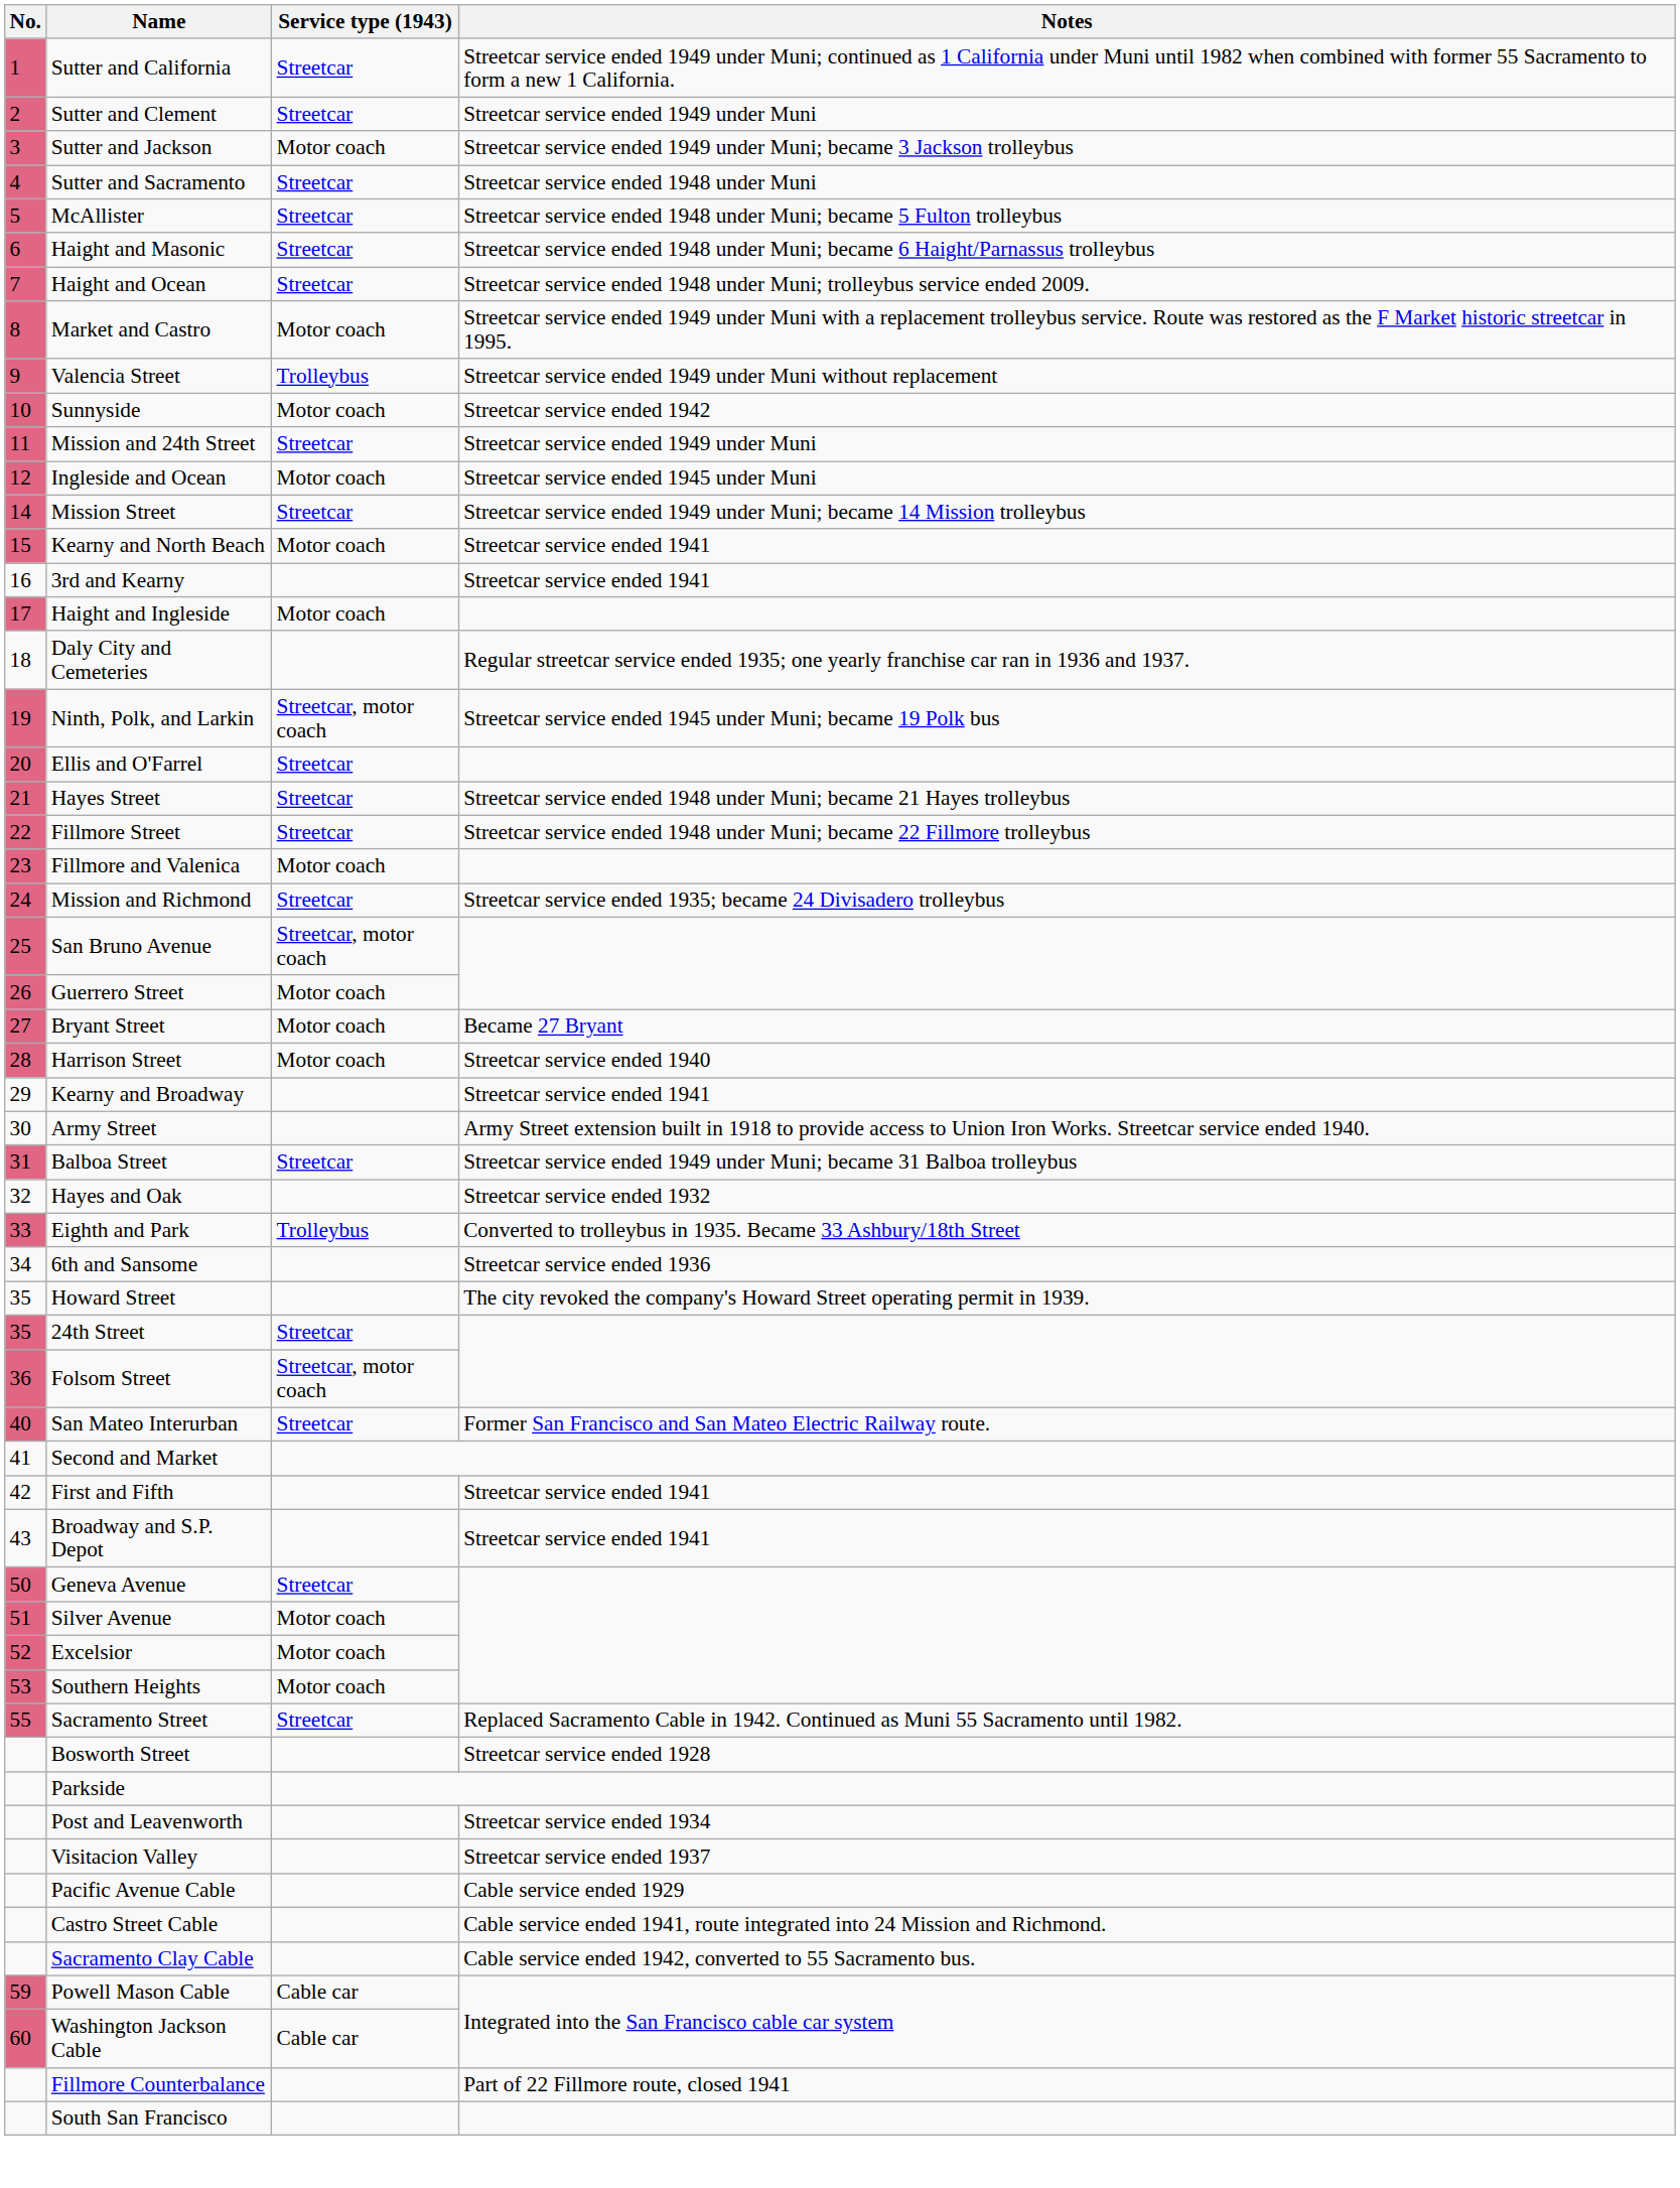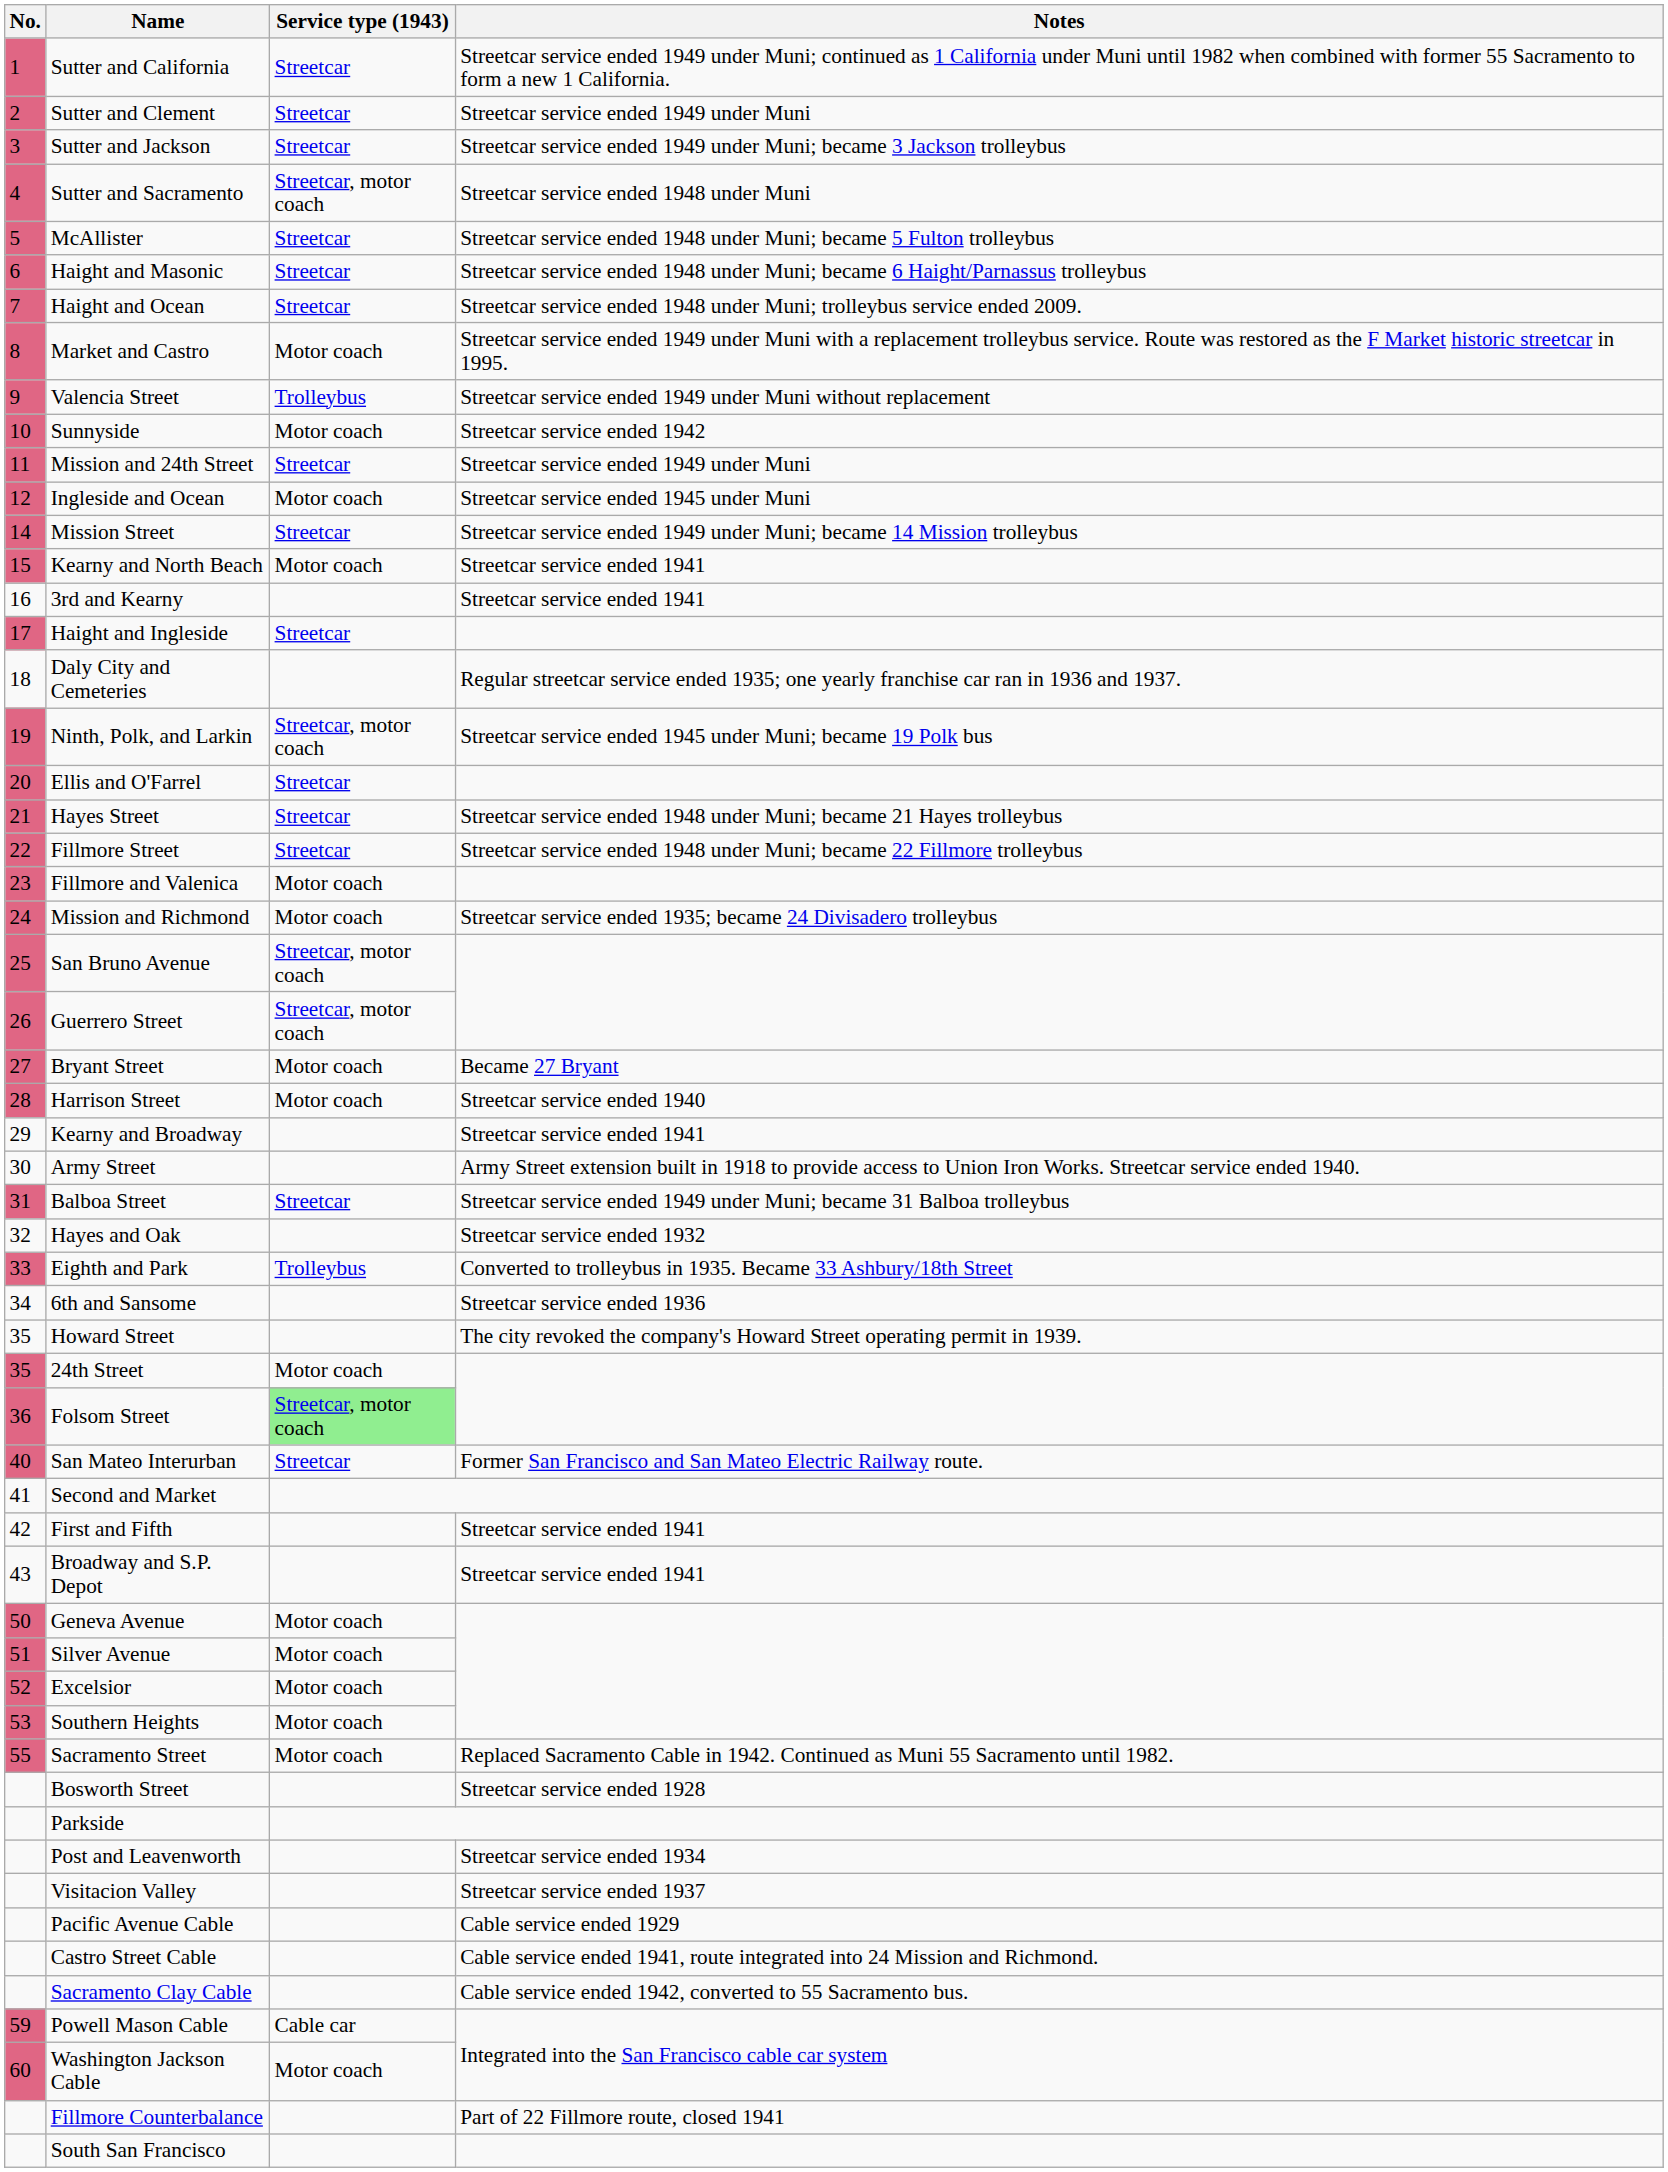 <table class="wikitable sortable">
 <tr>
 <th>No.</th>
 <th>Name</th>
 <th>Service type (1943)</th>
 <th class=unsortable>Notes</th>
 </tr>
 <tr>
 <td style="background-color:#e06684">1</td>
 <td>Sutter and California</td>
 <td><a href='#'>Streetcar</a></td>
 <td>Streetcar service ended 1949 under Muni; continued as <a href='#'>1 California</a> under Muni until 1982 when combined with former 55 Sacramento to form a new 1 California.</td>
 </tr>
 <tr>
 <td style="background-color:#e06684">2</td>
 <td>Sutter and Clement</td>
 <td><a href='#'>Streetcar</a></td>
 <td>Streetcar service ended 1949 under Muni</td>
 </tr>
 <tr>
 <td style="background-color:#e06684">3</td>
 <td>Sutter and Jackson</td>
-<td>Motor coach</td>
+<td><a href='#'>Streetcar</a></td>
 <td>Streetcar service ended 1949 under Muni; became <a href='#'>3 Jackson</a> trolleybus</td>
 </tr>
 <tr>
 <td style="background-color:#e06684">4</td>
 <td>Sutter and Sacramento</td>
-<td><a href='#'>Streetcar</a></td>
+<td><a href='#'>Streetcar</a>, motor coach</td>
 <td>Streetcar service ended 1948 under Muni</td>
 </tr>
 <tr>
 <td style="background-color:#e06684">5</td>
 <td>McAllister</td>
 <td><a href='#'>Streetcar</a></td>
 <td>Streetcar service ended 1948 under Muni; became <a href='#'>5 Fulton</a> trolleybus</td>
 </tr>
 <tr>
 <td style="background-color:#e06684">6</td>
 <td>Haight and Masonic</td>
 <td><a href='#'>Streetcar</a></td>
 <td>Streetcar service ended 1948 under Muni; became <a href='#'>6 Haight/Parnassus</a> trolleybus</td>
 </tr>
 <tr>
 <td style="background-color:#e06684">7</td>
 <td>Haight and Ocean</td>
 <td><a href='#'>Streetcar</a></td>
 <td>Streetcar service ended 1948 under Muni; trolleybus service ended 2009.</td>
 </tr>
 <tr>
 <td style="background-color:#e06684">8</td>
 <td>Market and Castro</td>
 <td>Motor coach</td>
 <td>Streetcar service ended 1949 under Muni with a replacement trolleybus service. Route was restored as the <a href='#'>F Market</a> <a href='#'>historic streetcar</a> in 1995.</td>
 </tr>
 <tr>
 <td style="background-color:#e06684">9</td>
 <td>Valencia Street</td>
 <td><a href='#'>Trolleybus</a></td>
 <td>Streetcar service ended 1949 under Muni without replacement</td>
 </tr>
 <tr>
 <td style="background-color:#e06684">10</td>
 <td>Sunnyside</td>
 <td>Motor coach</td>
 <td>Streetcar service ended 1942</td>
 </tr>
 <tr>
 <td style="background-color:#e06684">11</td>
 <td>Mission and 24th Street</td>
 <td><a href='#'>Streetcar</a></td>
 <td>Streetcar service ended 1949 under Muni</td>
 </tr>
 <tr>
 <td style="background-color:#e06684">12</td>
 <td>Ingleside and Ocean</td>
 <td>Motor coach</td>
 <td>Streetcar service ended 1945 under Muni</td>
 </tr>
 <tr>
 <td style="background-color:#e06684">14</td>
 <td>Mission Street</td>
 <td><a href='#'>Streetcar</a></td>
 <td>Streetcar service ended 1949 under Muni; became <a href='#'>14 Mission</a> trolleybus</td>
 </tr>
 <tr>
 <td style="background-color:#e06684">15</td>
 <td>Kearny and North Beach</td>
 <td>Motor coach</td>
 <td>Streetcar service ended 1941</td>
 </tr>
 <tr>
 <td>16</td>
 <td>3rd and Kearny</td>
 <td></td>
 <td>Streetcar service ended 1941</td>
 </tr>
 <tr>
 <td style="background-color:#e06684">17</td>
 <td>Haight and Ingleside</td>
-<td>Motor coach</td>
+<td><a href='#'>Streetcar</a></td>
 </tr>
 <tr>
 <td>18</td>
 <td>Daly City and Cemeteries</td>
 <td></td>
 <td>Regular streetcar service ended 1935; one yearly franchise car ran in 1936 and 1937.</td>
 </tr>
 <tr>
 <td style="background-color:#e06684">19</td>
 <td>Ninth, Polk, and Larkin</td>
 <td><a href='#'>Streetcar</a>, motor coach</td>
 <td>Streetcar service ended 1945 under Muni; became <a href='#'>19 Polk</a> bus</td>
 </tr>
 <tr>
 <td style="background-color:#e06684">20</td>
 <td>Ellis and O'Farrel</td>
 <td><a href='#'>Streetcar</a></td>
 </tr>
 <tr>
 <td style="background-color:#e06684">21</td>
 <td>Hayes Street</td>
 <td><a href='#'>Streetcar</a></td>
 <td>Streetcar service ended 1948 under Muni; became 21 Hayes trolleybus</td>
 </tr>
 <tr>
 <td style="background-color:#e06684">22</td>
 <td>Fillmore Street</td>
 <td><a href='#'>Streetcar</a></td>
 <td>Streetcar service ended 1948 under Muni; became <a href='#'>22 Fillmore</a> trolleybus</td>
 </tr>
 <tr>
 <td style="background-color:#e06684">23</td>
 <td>Fillmore and Valenica</td>
 <td>Motor coach</td>
 </tr>
 <tr>
 <td style="background-color:#e06684">24</td>
 <td>Mission and Richmond</td>
-<td><a href='#'>Streetcar</a></td>
+<td>Motor coach</td>
 <td>Streetcar service ended 1935; became <a href='#'>24 Divisadero</a> trolleybus</td>
 </tr>
 <tr>
 <td style="background-color:#e06684">25</td>
 <td>San Bruno Avenue</td>
 <td><a href='#'>Streetcar</a>, motor coach</td>
 </tr>
 <tr>
 <td style="background-color:#e06684">26</td>
 <td>Guerrero Street</td>
-<td>Motor coach</td>
+<td><a href='#'>Streetcar</a>, motor coach</td>
 </tr>
 <tr>
 <td style="background-color:#e06684">27</td>
 <td>Bryant Street</td>
 <td>Motor coach</td>
 <td>Became <a href='#'>27 Bryant</a></td>
 </tr>
 <tr>
 <td style="background-color:#e06684">28</td>
 <td>Harrison Street</td>
 <td>Motor coach</td>
 <td>Streetcar service ended 1940</td>
 </tr>
 <tr>
 <td>29</td>
 <td>Kearny and Broadway</td>
 <td></td>
 <td>Streetcar service ended 1941</td>
 </tr>
 <tr>
 <td>30</td>
 <td>Army Street</td>
 <td></td>
 <td>Army Street extension built in 1918 to provide access to Union Iron Works. Streetcar service ended 1940.</td>
 </tr>
 <tr>
 <td style="background-color:#e06684">31</td>
 <td>Balboa Street</td>
 <td><a href='#'>Streetcar</a></td>
 <td>Streetcar service ended 1949 under Muni; became 31 Balboa trolleybus</td>
 </tr>
 <tr>
 <td>32</td>
 <td>Hayes and Oak</td>
 <td></td>
 <td>Streetcar service ended 1932</td>
 </tr>
 <tr>
 <td style="background-color:#e06684">33</td>
 <td>Eighth and Park</td>
 <td><a href='#'>Trolleybus</a></td>
 <td>Converted to trolleybus in 1935. Became <a href='#'>33 Ashbury/18th Street</a></td>
 </tr>
 <tr>
 <td>34</td>
 <td>6th and Sansome</td>
 <td></td>
 <td>Streetcar service ended 1936</td>
 </tr>
 <tr>
 <td>35</td>
 <td>Howard Street</td>
 <td></td>
 <td>The city revoked the company's Howard Street operating permit in 1939.</td>
 </tr>
 <tr>
 <td style="background-color:#e06684">35</td>
 <td>24th Street</td>
-<td><a href='#'>Streetcar</a></td>
+<td>Motor coach</td>
 </tr>
 <tr>
 <td style="background-color:#e06684">36</td>
 <td>Folsom Street</td>
-<td><a href='#'>Streetcar</a>, motor coach</td>
+<td style="background: lightgreen;"><a href='#'>Streetcar</a>, motor coach</td>
 </tr>
 <tr>
 <td style="background-color:#e06684">40</td>
 <td>San Mateo Interurban</td>
 <td><a href='#'>Streetcar</a></td>
 <td>Former <a href='#'>San Francisco and San Mateo Electric Railway</a> route.</td>
 </tr>
 <tr>
 <td>41</td>
 <td>Second and Market</td>
 </tr>
 <tr>
 <td>42</td>
 <td>First and Fifth</td>
 <td></td>
 <td>Streetcar service ended 1941</td>
 </tr>
 <tr>
 <td>43</td>
 <td>Broadway and S.P. Depot</td>
 <td></td>
 <td>Streetcar service ended 1941</td>
 </tr>
 <tr>
 <td style="background-color:#e06684">50</td>
 <td>Geneva Avenue</td>
-<td><a href='#'>Streetcar</a></td>
+<td>Motor coach</td>
 </tr>
 <tr>
 <td style="background-color:#e06684">51</td>
 <td>Silver Avenue</td>
 <td>Motor coach</td>
 </tr>
 <tr>
 <td style="background-color:#e06684">52</td>
 <td>Excelsior</td>
 <td>Motor coach</td>
 </tr>
 <tr>
 <td style="background-color:#e06684">53</td>
 <td>Southern Heights</td>
 <td>Motor coach</td>
 </tr>
 <tr>
 <td style="background-color:#e06684">55</td>
 <td>Sacramento Street</td>
-<td><a href='#'>Streetcar</a></td>
+<td>Motor coach</td>
 <td>Replaced Sacramento Cable in 1942. Continued as Muni 55 Sacramento until 1982.</td>
 </tr>
 <tr>
 <td></td>
 <td>Bosworth Street</td>
 <td></td>
 <td>Streetcar service ended 1928</td>
 </tr>
 <tr>
 <td></td>
 <td>Parkside</td>
 </tr>
 <tr>
 <td></td>
 <td>Post and Leavenworth</td>
 <td></td>
 <td>Streetcar service ended 1934</td>
 </tr>
 <tr>
 <td></td>
 <td>Visitacion Valley</td>
 <td></td>
 <td>Streetcar service ended 1937</td>
 </tr>
 <tr>
 <td></td>
 <td>Pacific Avenue Cable</td>
 <td></td>
 <td>Cable service ended 1929</td>
 </tr>
 <tr>
 <td></td>
 <td>Castro Street Cable</td>
 <td></td>
 <td>Cable service ended 1941, route integrated into 24 Mission and Richmond.</td>
 </tr>
 <tr>
 <td></td>
 <td><a href='#'>Sacramento Clay Cable</a></td>
 <td></td>
 <td>Cable service ended 1942, converted to 55 Sacramento bus.</td>
 </tr>
 <tr>
 <td style="background-color:#e06684">59</td>
 <td>Powell Mason Cable</td>
 <td>Cable car</td>
 <td rowspan=2>Integrated into the <a href='#'>San Francisco cable car system</a></td>
 </tr>
 <tr>
 <td style="background-color:#e06684">60</td>
 <td>Washington Jackson Cable</td>
-<td>Cable car</td>
+<td>Motor coach</td>
 </tr>
 <tr>
 <td></td>
 <td><a href='#'>Fillmore Counterbalance</a></td>
 <td></td>
 <td>Part of 22 Fillmore route, closed 1941</td>
 </tr>
 <tr>
 <td></td>
 <td>South San Francisco</td>
 <td></td>
 </tr>
 </table>
